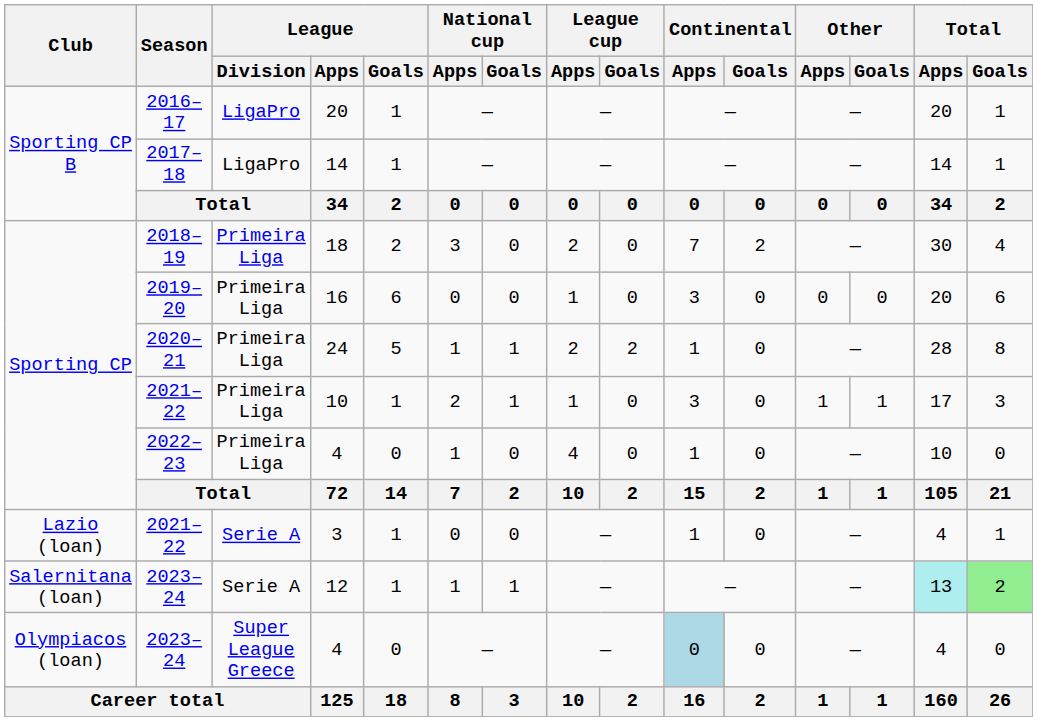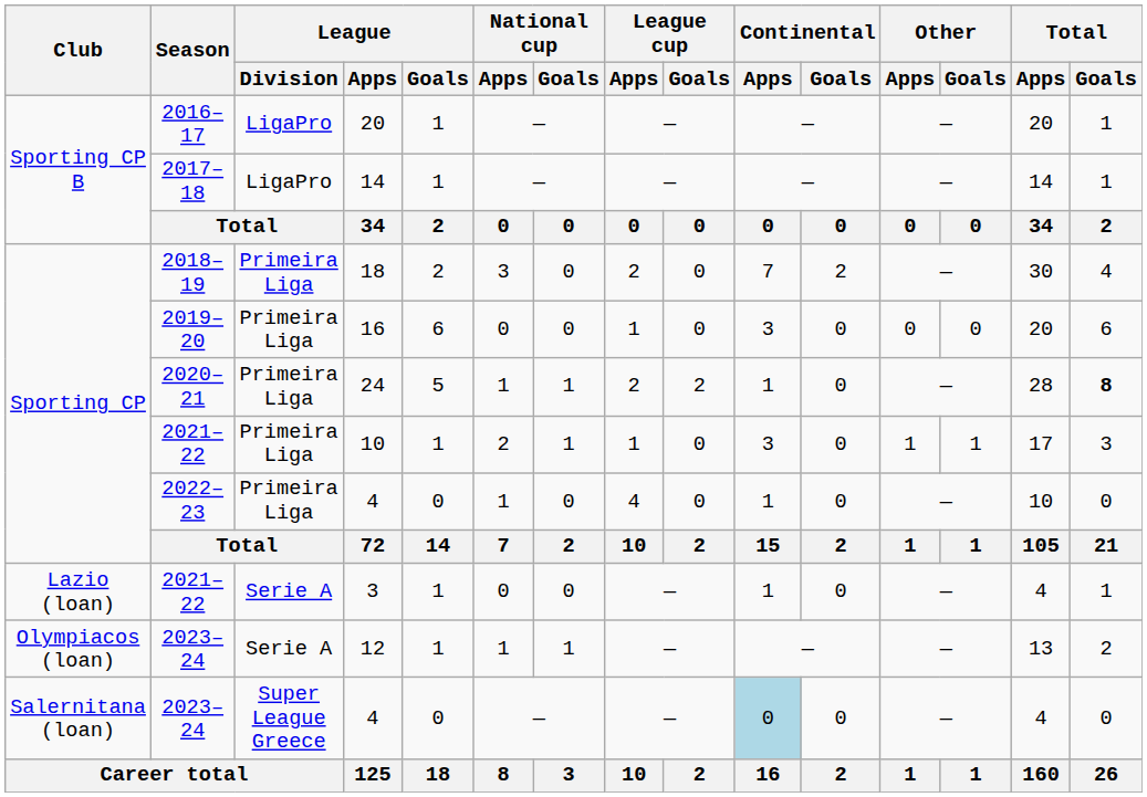 <table class="wikitable" style="text-align:center">
 <tr>
 <th rowspan="2">Club</th>
 <th rowspan="2">Season</th>
 <th colspan="3">League</th>
 <th colspan="2">National cup</th>
 <th colspan="2">League cup</th>
 <th colspan="2">Continental</th>
 <th colspan="2">Other</th>
 <th colspan="2">Total</th>
 </tr>
 <tr>
 <th>Division</th>
 <th>Apps</th>
 <th>Goals</th>
 <th>Apps</th>
 <th>Goals</th>
 <th>Apps</th>
 <th>Goals</th>
 <th>Apps</th>
 <th>Goals</th>
 <th>Apps</th>
 <th>Goals</th>
 <th>Apps</th>
 <th>Goals</th>
 </tr>
 <tr>
 <td rowspan="3"><a href='#'>Sporting CP B</a></td>
 <td><a href='#'>2016–17</a></td>
 <td><a href='#'>LigaPro</a></td>
 <td>20</td>
 <td>1</td>
 <td colspan="2">—</td>
 <td colspan="2">—</td>
 <td colspan="2">—</td>
 <td colspan="2">—</td>
 <td>20</td>
 <td>1</td>
 </tr>
 <tr>
 <td><a href='#'>2017–18</a></td>
 <td>LigaPro</td>
 <td>14</td>
 <td>1</td>
 <td colspan="2">—</td>
 <td colspan="2">—</td>
 <td colspan="2">—</td>
 <td colspan="2">—</td>
 <td>14</td>
 <td>1</td>
 </tr>
 <tr>
 <th colspan="2">Total</th>
 <th>34</th>
 <th>2</th>
 <th>0</th>
 <th>0</th>
 <th>0</th>
 <th>0</th>
 <th>0</th>
 <th>0</th>
 <th>0</th>
 <th>0</th>
 <th>34</th>
 <th>2</th>
 </tr>
 <tr>
 <td rowspan="6"><a href='#'>Sporting CP</a></td>
 <td><a href='#'>2018–19</a></td>
 <td><a href='#'>Primeira Liga</a></td>
 <td>18</td>
 <td>2</td>
 <td>3</td>
 <td>0</td>
 <td>2</td>
 <td>0</td>
 <td>7</td>
 <td>2</td>
 <td colspan="2">—</td>
 <td>30</td>
 <td>4</td>
 </tr>
 <tr>
 <td><a href='#'>2019–20</a></td>
 <td>Primeira Liga</td>
 <td>16</td>
 <td>6</td>
 <td>0</td>
 <td>0</td>
 <td>1</td>
 <td>0</td>
 <td>3</td>
 <td>0</td>
 <td>0</td>
 <td>0</td>
 <td>20</td>
 <td>6</td>
 </tr>
 <tr>
 <td><a href='#'>2020–21</a></td>
 <td>Primeira Liga</td>
 <td>24</td>
 <td>5</td>
 <td>1</td>
 <td>1</td>
 <td>2</td>
 <td>2</td>
 <td>1</td>
 <td>0</td>
 <td colspan="2">—</td>
 <td>28</td>
-<td>8</td>
+<td><strong>8</strong></td>
 </tr>
 <tr>
 <td><a href='#'>2021–22</a></td>
 <td>Primeira Liga</td>
 <td>10</td>
 <td>1</td>
 <td>2</td>
 <td>1</td>
 <td>1</td>
 <td>0</td>
 <td>3</td>
 <td>0</td>
 <td>1</td>
 <td>1</td>
 <td>17</td>
 <td>3</td>
 </tr>
 <tr>
 <td><a href='#'>2022–23</a></td>
 <td>Primeira Liga</td>
 <td>4</td>
 <td>0</td>
 <td>1</td>
 <td>0</td>
 <td>4</td>
 <td>0</td>
 <td>1</td>
 <td>0</td>
 <td colspan="2">—</td>
 <td>10</td>
 <td>0</td>
 </tr>
 <tr>
 <th colspan="2">Total</th>
 <th>72</th>
 <th>14</th>
 <th>7</th>
 <th>2</th>
 <th>10</th>
 <th>2</th>
 <th>15</th>
 <th>2</th>
 <th>1</th>
 <th>1</th>
 <th>105</th>
 <th>21</th>
 </tr>
 <tr>
 <td><a href='#'>Lazio</a> (loan)</td>
 <td><a href='#'>2021–22</a></td>
 <td><a href='#'>Serie A</a></td>
 <td>3</td>
 <td>1</td>
 <td>0</td>
 <td>0</td>
 <td colspan="2">—</td>
 <td>1</td>
 <td>0</td>
 <td colspan="2">—</td>
 <td>4</td>
 <td>1</td>
 </tr>
 <tr>
-<td><a href='#'>Salernitana</a> (loan)</td>
+<td><a href='#'>Olympiacos</a> (loan)</td>
 <td><a href='#'>2023–24</a></td>
 <td>Serie A</td>
 <td>12</td>
 <td>1</td>
 <td>1</td>
 <td>1</td>
 <td colspan="2">—</td>
 <td colspan="2">—</td>
 <td colspan="2">—</td>
-<td style="background: paleturquoise;">13</td>
-<td style="background: lightgreen;">2</td>
+<td>13</td>
+<td>2</td>
 </tr>
 <tr>
-<td><a href='#'>Olympiacos</a> (loan)</td>
+<td><a href='#'>Salernitana</a> (loan)</td>
 <td><a href='#'>2023–24</a></td>
 <td><a href='#'>Super League Greece</a></td>
 <td>4</td>
 <td>0</td>
 <td colspan="2">—</td>
 <td colspan="2">—</td>
 <td style="background: lightblue;">0</td>
 <td>0</td>
 <td colspan="2">—</td>
 <td>4</td>
 <td>0</td>
 </tr>
 <tr>
 <th colspan="3">Career total</th>
 <th>125</th>
 <th>18</th>
 <th>8</th>
 <th>3</th>
 <th>10</th>
 <th>2</th>
 <th>16</th>
 <th>2</th>
 <th>1</th>
 <th>1</th>
 <th>160</th>
 <th>26</th>
 </tr>
 </table>
